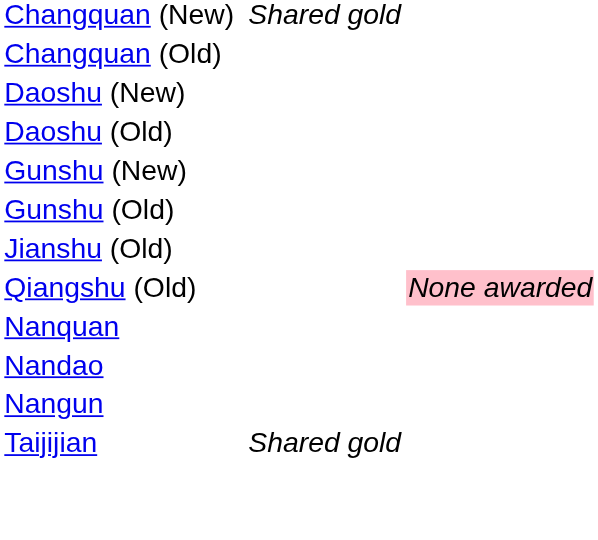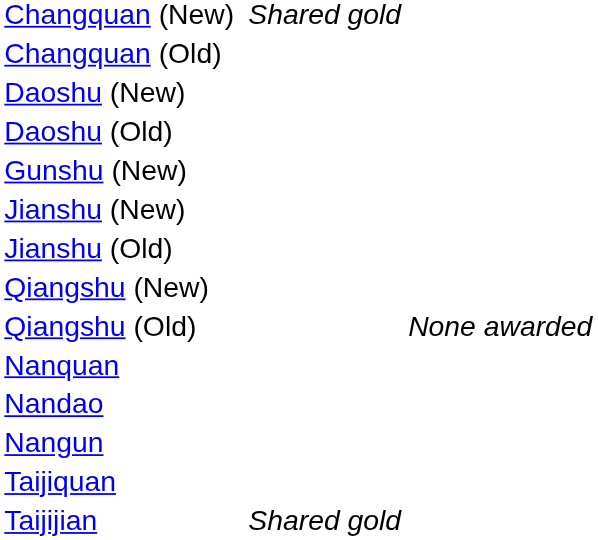 <table>
 <tr>
 <td rowspan=2><a href='#'>Changquan</a> (New)</td>
 <td></td>
 <td rowspan=2><em>Shared gold</em></td>
 <td rowspan=2></td>
 </tr>
 <tr>
 <td></td>
 </tr>
 <tr>
 <td><a href='#'>Changquan</a> (Old)</td>
 <td></td>
 <td></td>
 <td></td>
 </tr>
 <tr>
 <td><a href='#'>Daoshu</a> (New)</td>
 <td></td>
 <td></td>
 <td></td>
 </tr>
 <tr>
 <td><a href='#'>Daoshu</a> (Old)</td>
 <td></td>
 <td></td>
 <td></td>
 </tr>
 <tr>
 <td><a href='#'>Gunshu</a> (New)</td>
 <td></td>
 <td></td>
 <td></td>
 </tr>
 <tr>
-<td><a href='#'>Gunshu</a> (Old)</td>
+<td><a href='#'>Jianshu</a> (New)</td>
 <td></td>
 <td></td>
 <td></td>
 </tr>
 <tr>
 <td><a href='#'>Jianshu</a> (Old)</td>
 <td></td>
 <td></td>
 <td></td>
 </tr>
 <tr>
+<td><a href='#'>Qiangshu</a> (New)</td>
+<td></td>
+<td></td>
+<td></td>
+</tr>
+<tr>
 <td><a href='#'>Qiangshu</a> (Old)</td>
 <td></td>
 <td></td>
-<td style="background: pink;"><em>None awarded</em></td>
+<td><em>None awarded</em></td>
 </tr>
 <tr>
 <td><a href='#'>Nanquan</a></td>
 <td></td>
 <td></td>
 <td></td>
 </tr>
 <tr>
 <td><a href='#'>Nandao</a></td>
 <td></td>
 <td></td>
 <td></td>
 </tr>
 <tr>
 <td><a href='#'>Nangun</a></td>
 <td></td>
 <td></td>
 <td></td>
 </tr>
 <tr>
+<td><a href='#'>Taijiquan</a></td>
+<td></td>
+<td></td>
+<td></td>
+</tr>
+<tr>
 <td rowspan=2><a href='#'>Taijijian</a></td>
 <td></td>
 <td rowspan=2><em>Shared gold</em></td>
 <td rowspan=2></td>
 </tr>
 <tr>
 <td></td>
 </tr>
 </table>
